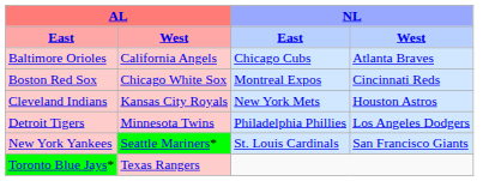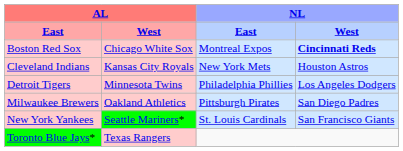 <table class="wikitable" style="font-size:100%;line-height:1.1;">
 <tr>
 <th colspan="2" style="background-color: #FF7B77;"><a href='#'>AL</a></th>
 <th colspan="2" style="background-color: #99A8FF;"><a href='#'>NL</a></th>
 </tr>
 <tr>
 <th style="background-color: #FFA7A7;"><a href='#'>East</a></th>
 <th style="background-color: #FFA7A7;"><a href='#'>West</a></th>
 <th style="background-color: #B7D0FF;"><a href='#'>East</a></th>
 <th style="background-color: #B7D0FF;"><a href='#'>West</a></th>
 </tr>
 <tr>
-<td style="background-color: #FFCCCC;"><a href='#'>Baltimore Orioles</a></td>
-<td style="background-color: #FFCCCC;"><a href='#'>California Angels</a></td>
-<td style="background-color: #D0E7FF;"><a href='#'>Chicago Cubs</a></td>
-<td style="background-color: #D0E7FF;"><a href='#'>Atlanta Braves</a></td>
-</tr>
-<tr>
 <td style="background-color: #FFCCCC;"><a href='#'>Boston Red Sox</a></td>
 <td style="background-color: #FFCCCC;"><a href='#'>Chicago White Sox</a></td>
 <td style="background-color: #D0E7FF;"><a href='#'>Montreal Expos</a></td>
-<td style="background-color: #D0E7FF;"><a href='#'>Cincinnati Reds</a></td>
+<td style="background-color: #D0E7FF;"><strong><a href='#'>Cincinnati Reds</a></strong></td>
 </tr>
 <tr>
 <td style="background-color: #FFCCCC;"><a href='#'>Cleveland Indians</a></td>
 <td style="background-color: #FFCCCC;"><a href='#'>Kansas City Royals</a></td>
 <td style="background-color: #D0E7FF;"><a href='#'>New York Mets</a></td>
 <td style="background-color: #D0E7FF;"><a href='#'>Houston Astros</a></td>
 </tr>
 <tr>
 <td style="background-color: #FFCCCC;"><a href='#'>Detroit Tigers</a></td>
 <td style="background-color: #FFCCCC;"><a href='#'>Minnesota Twins</a></td>
 <td style="background-color: #D0E7FF;"><a href='#'>Philadelphia Phillies</a></td>
 <td style="background-color: #D0E7FF;"><a href='#'>Los Angeles Dodgers</a></td>
 </tr>
 <tr>
+<td style="background-color: #FFCCCC;"><a href='#'>Milwaukee Brewers</a></td>
+<td style="background-color: #FFCCCC;"><a href='#'>Oakland Athletics</a></td>
+<td style="background-color: #D0E7FF;"><a href='#'>Pittsburgh Pirates</a></td>
+<td style="background-color: #D0E7FF;"><a href='#'>San Diego Padres</a></td>
+</tr>
+<tr>
 <td style="background-color: #FFCCCC;"><a href='#'>New York Yankees</a></td>
 <td style="background-color: #00FF00;"><a href='#'>Seattle Mariners</a>*</td>
 <td style="background-color: #D0E7FF;"><a href='#'>St. Louis Cardinals</a></td>
 <td style="background-color: #D0E7FF;"><a href='#'>San Francisco Giants</a></td>
 </tr>
 <tr>
 <td style="background-color: #00FF00;"><a href='#'>Toronto Blue Jays</a>*</td>
 <td style="background-color: #FFCCCC;"><a href='#'>Texas Rangers</a></td>
 <td colspan="2"> </td>
 </tr>
 </table>
